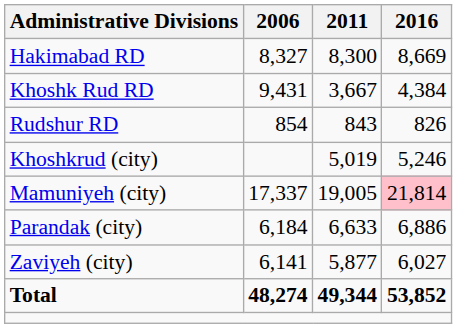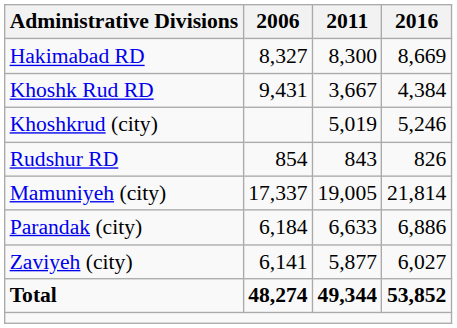 <table class="wikitable">
 <tr>
 <th>Administrative Divisions</th>
 <th>2006</th>
 <th>2011</th>
 <th>2016</th>
 </tr>
 <tr>
 <td><a href='#'>Hakimabad RD</a></td>
 <td style="text-align: right;">8,327</td>
 <td style="text-align: right;">8,300</td>
 <td style="text-align: right;">8,669</td>
 </tr>
 <tr>
 <td><a href='#'>Khoshk Rud RD</a></td>
 <td style="text-align: right;">9,431</td>
 <td style="text-align: right;">3,667</td>
 <td style="text-align: right;">4,384</td>
 </tr>
 <tr>
+<td><a href='#'>Khoshkrud</a> (city)</td>
+<td style="text-align: right;"></td>
+<td style="text-align: right;">5,019</td>
+<td style="text-align: right;">5,246</td>
+</tr>
+<tr>
 <td><a href='#'>Rudshur RD</a></td>
 <td style="text-align: right;">854</td>
 <td style="text-align: right;">843</td>
 <td style="text-align: right;">826</td>
 </tr>
 <tr>
-<td><a href='#'>Khoshkrud</a> (city)</td>
-<td style="text-align: right;"></td>
-<td style="text-align: right;">5,019</td>
-<td style="text-align: right;">5,246</td>
-</tr>
-<tr>
 <td><a href='#'>Mamuniyeh</a> (city)</td>
 <td style="text-align: right;">17,337</td>
 <td style="text-align: right;">19,005</td>
-<td style="background: pink; text-align: right;">21,814</td>
+<td style="text-align: right;">21,814</td>
 </tr>
 <tr>
 <td><a href='#'>Parandak</a> (city)</td>
 <td style="text-align: right;">6,184</td>
 <td style="text-align: right;">6,633</td>
 <td style="text-align: right;">6,886</td>
 </tr>
 <tr>
 <td><a href='#'>Zaviyeh</a> (city)</td>
 <td style="text-align: right;">6,141</td>
 <td style="text-align: right;">5,877</td>
 <td style="text-align: right;">6,027</td>
 </tr>
 <tr>
 <td><strong>Total</strong></td>
 <td style="text-align: right;"><strong>48,274</strong></td>
 <td style="text-align: right;"><strong>49,344</strong></td>
 <td style="text-align: right;"><strong>53,852</strong></td>
 </tr>
 <tr>
 <td colspan=4></td>
 </tr>
 </table>
